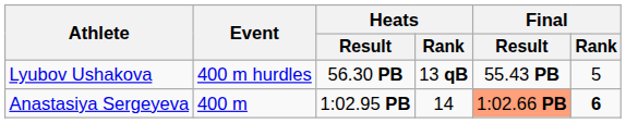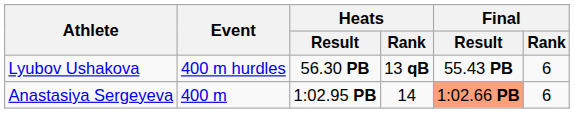 <table class="wikitable" style="font-size:90%">
 <tr>
 <th rowspan=2>Athlete</th>
 <th rowspan=2>Event</th>
 <th colspan=2>Heats</th>
 <th colspan=2>Final</th>
 </tr>
 <tr style="font-size:95%">
 <th>Result</th>
 <th>Rank</th>
 <th>Result</th>
 <th>Rank</th>
 </tr>
 <tr align=center>
 <td align=left><a href='#'>Lyubov Ushakova</a></td>
 <td align=left><a href='#'>400 m hurdles</a></td>
 <td>56.30	<strong>PB</strong></td>
 <td>13 <strong>qB</strong></td>
 <td>55.43	<strong>PB</strong></td>
-<td>5</td>
+<td>6</td>
 </tr>
 <tr align=center>
 <td align=left><a href='#'>Anastasiya Sergeyeva</a></td>
 <td align=left><a href='#'>400 m</a></td>
 <td>1:02.95 <strong>PB</strong></td>
 <td>14</td>
 <td style="background: lightsalmon;">1:02.66 <strong>PB</strong></td>
-<td><strong>6</strong></td>
+<td>6</td>
 </tr>
 </table>
